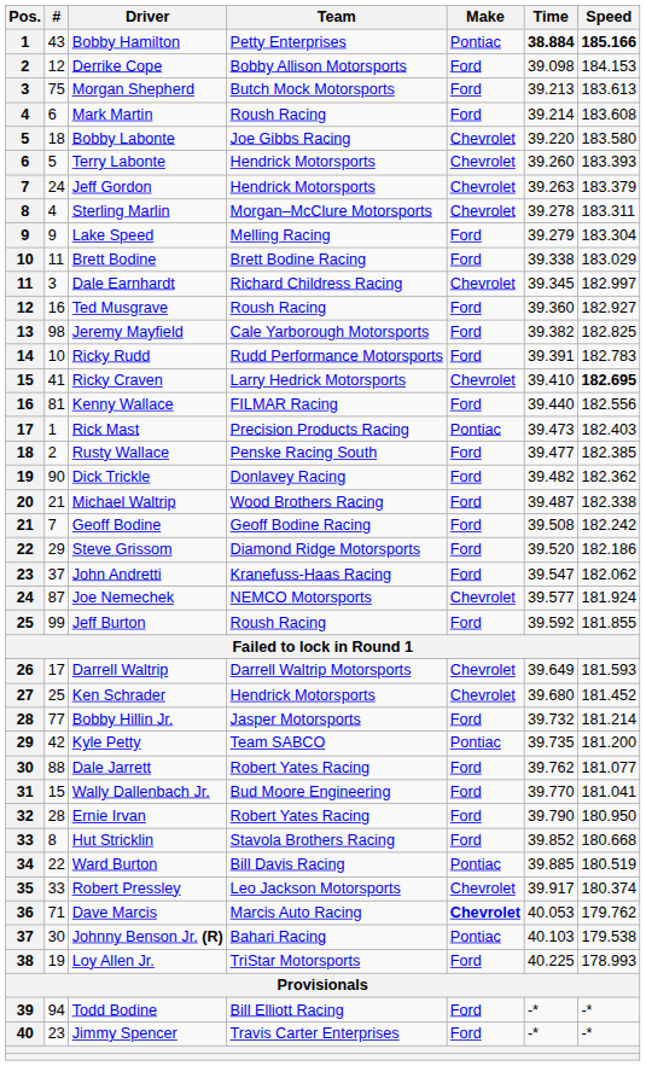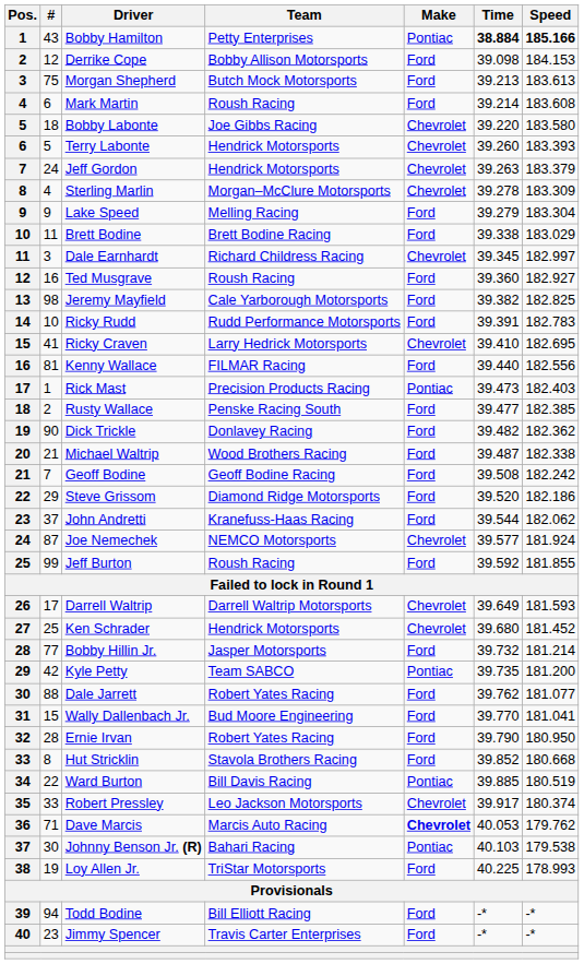 <table class="wikitable">
 <tr>
 <th>Pos.</th>
 <th>#</th>
 <th>Driver</th>
 <th>Team</th>
 <th>Make</th>
 <th>Time</th>
 <th>Speed</th>
 </tr>
 <tr>
 <th>1</th>
 <td>43</td>
 <td><a href='#'>Bobby Hamilton</a></td>
 <td><a href='#'>Petty Enterprises</a></td>
 <td><a href='#'>Pontiac</a></td>
 <td><strong>38.884</strong></td>
 <td><strong>185.166</strong></td>
 </tr>
 <tr>
 <th>2</th>
 <td>12</td>
 <td><a href='#'>Derrike Cope</a></td>
 <td><a href='#'>Bobby Allison Motorsports</a></td>
 <td><a href='#'>Ford</a></td>
 <td>39.098</td>
 <td>184.153</td>
 </tr>
 <tr>
 <th>3</th>
 <td>75</td>
 <td><a href='#'>Morgan Shepherd</a></td>
 <td><a href='#'>Butch Mock Motorsports</a></td>
 <td><a href='#'>Ford</a></td>
 <td>39.213</td>
 <td>183.613</td>
 </tr>
 <tr>
 <th>4</th>
 <td>6</td>
 <td><a href='#'>Mark Martin</a></td>
 <td><a href='#'>Roush Racing</a></td>
 <td><a href='#'>Ford</a></td>
 <td>39.214</td>
 <td>183.608</td>
 </tr>
 <tr>
 <th>5</th>
 <td>18</td>
 <td><a href='#'>Bobby Labonte</a></td>
 <td><a href='#'>Joe Gibbs Racing</a></td>
 <td><a href='#'>Chevrolet</a></td>
 <td>39.220</td>
 <td>183.580</td>
 </tr>
 <tr>
 <th>6</th>
 <td>5</td>
 <td><a href='#'>Terry Labonte</a></td>
 <td><a href='#'>Hendrick Motorsports</a></td>
 <td><a href='#'>Chevrolet</a></td>
 <td>39.260</td>
 <td>183.393</td>
 </tr>
 <tr>
 <th>7</th>
 <td>24</td>
 <td><a href='#'>Jeff Gordon</a></td>
 <td><a href='#'>Hendrick Motorsports</a></td>
 <td><a href='#'>Chevrolet</a></td>
 <td>39.263</td>
 <td>183.379</td>
 </tr>
 <tr>
 <th>8</th>
 <td>4</td>
 <td><a href='#'>Sterling Marlin</a></td>
 <td><a href='#'>Morgan–McClure Motorsports</a></td>
 <td><a href='#'>Chevrolet</a></td>
 <td>39.278</td>
-<td>183.311</td>
+<td>183.309</td>
 </tr>
 <tr>
 <th>9</th>
 <td>9</td>
 <td><a href='#'>Lake Speed</a></td>
 <td><a href='#'>Melling Racing</a></td>
 <td><a href='#'>Ford</a></td>
 <td>39.279</td>
 <td>183.304</td>
 </tr>
 <tr>
 <th>10</th>
 <td>11</td>
 <td><a href='#'>Brett Bodine</a></td>
 <td><a href='#'>Brett Bodine Racing</a></td>
 <td><a href='#'>Ford</a></td>
 <td>39.338</td>
 <td>183.029</td>
 </tr>
 <tr>
 <th>11</th>
 <td>3</td>
 <td><a href='#'>Dale Earnhardt</a></td>
 <td><a href='#'>Richard Childress Racing</a></td>
 <td><a href='#'>Chevrolet</a></td>
 <td>39.345</td>
 <td>182.997</td>
 </tr>
 <tr>
 <th>12</th>
 <td>16</td>
 <td><a href='#'>Ted Musgrave</a></td>
 <td><a href='#'>Roush Racing</a></td>
 <td><a href='#'>Ford</a></td>
 <td>39.360</td>
 <td>182.927</td>
 </tr>
 <tr>
 <th>13</th>
 <td>98</td>
 <td><a href='#'>Jeremy Mayfield</a></td>
 <td><a href='#'>Cale Yarborough Motorsports</a></td>
 <td><a href='#'>Ford</a></td>
 <td>39.382</td>
 <td>182.825</td>
 </tr>
 <tr>
 <th>14</th>
 <td>10</td>
 <td><a href='#'>Ricky Rudd</a></td>
 <td><a href='#'>Rudd Performance Motorsports</a></td>
 <td><a href='#'>Ford</a></td>
 <td>39.391</td>
 <td>182.783</td>
 </tr>
 <tr>
 <th>15</th>
 <td>41</td>
 <td><a href='#'>Ricky Craven</a></td>
 <td><a href='#'>Larry Hedrick Motorsports</a></td>
 <td><a href='#'>Chevrolet</a></td>
 <td>39.410</td>
-<td><strong>182.695</strong></td>
+<td>182.695</td>
 </tr>
 <tr>
 <th>16</th>
 <td>81</td>
 <td><a href='#'>Kenny Wallace</a></td>
 <td><a href='#'>FILMAR Racing</a></td>
 <td><a href='#'>Ford</a></td>
 <td>39.440</td>
 <td>182.556</td>
 </tr>
 <tr>
 <th>17</th>
 <td>1</td>
 <td><a href='#'>Rick Mast</a></td>
 <td><a href='#'>Precision Products Racing</a></td>
 <td><a href='#'>Pontiac</a></td>
 <td>39.473</td>
 <td>182.403</td>
 </tr>
 <tr>
 <th>18</th>
 <td>2</td>
 <td><a href='#'>Rusty Wallace</a></td>
 <td><a href='#'>Penske Racing South</a></td>
 <td><a href='#'>Ford</a></td>
 <td>39.477</td>
 <td>182.385</td>
 </tr>
 <tr>
 <th>19</th>
 <td>90</td>
 <td><a href='#'>Dick Trickle</a></td>
 <td><a href='#'>Donlavey Racing</a></td>
 <td><a href='#'>Ford</a></td>
 <td>39.482</td>
 <td>182.362</td>
 </tr>
 <tr>
 <th>20</th>
 <td>21</td>
 <td><a href='#'>Michael Waltrip</a></td>
 <td><a href='#'>Wood Brothers Racing</a></td>
 <td><a href='#'>Ford</a></td>
 <td>39.487</td>
 <td>182.338</td>
 </tr>
 <tr>
 <th>21</th>
 <td>7</td>
 <td><a href='#'>Geoff Bodine</a></td>
 <td><a href='#'>Geoff Bodine Racing</a></td>
 <td><a href='#'>Ford</a></td>
 <td>39.508</td>
 <td>182.242</td>
 </tr>
 <tr>
 <th>22</th>
 <td>29</td>
 <td><a href='#'>Steve Grissom</a></td>
 <td><a href='#'>Diamond Ridge Motorsports</a></td>
 <td><a href='#'>Ford</a></td>
 <td>39.520</td>
 <td>182.186</td>
 </tr>
 <tr>
 <th>23</th>
 <td>37</td>
 <td><a href='#'>John Andretti</a></td>
 <td><a href='#'>Kranefuss-Haas Racing</a></td>
 <td><a href='#'>Ford</a></td>
-<td>39.547</td>
+<td>39.544</td>
 <td>182.062</td>
 </tr>
 <tr>
 <th>24</th>
 <td>87</td>
 <td><a href='#'>Joe Nemechek</a></td>
 <td><a href='#'>NEMCO Motorsports</a></td>
 <td><a href='#'>Chevrolet</a></td>
 <td>39.577</td>
 <td>181.924</td>
 </tr>
 <tr>
 <th>25</th>
 <td>99</td>
 <td><a href='#'>Jeff Burton</a></td>
 <td><a href='#'>Roush Racing</a></td>
 <td><a href='#'>Ford</a></td>
 <td>39.592</td>
 <td>181.855</td>
 </tr>
 <tr>
 <th colspan="7">Failed to lock in Round 1</th>
 </tr>
 <tr>
 <th>26</th>
 <td>17</td>
 <td><a href='#'>Darrell Waltrip</a></td>
 <td><a href='#'>Darrell Waltrip Motorsports</a></td>
 <td><a href='#'>Chevrolet</a></td>
 <td>39.649</td>
 <td>181.593</td>
 </tr>
 <tr>
 <th>27</th>
 <td>25</td>
 <td><a href='#'>Ken Schrader</a></td>
 <td><a href='#'>Hendrick Motorsports</a></td>
 <td><a href='#'>Chevrolet</a></td>
 <td>39.680</td>
 <td>181.452</td>
 </tr>
 <tr>
 <th>28</th>
 <td>77</td>
 <td><a href='#'>Bobby Hillin Jr.</a></td>
 <td><a href='#'>Jasper Motorsports</a></td>
 <td><a href='#'>Ford</a></td>
 <td>39.732</td>
 <td>181.214</td>
 </tr>
 <tr>
 <th>29</th>
 <td>42</td>
 <td><a href='#'>Kyle Petty</a></td>
 <td><a href='#'>Team SABCO</a></td>
 <td><a href='#'>Pontiac</a></td>
 <td>39.735</td>
 <td>181.200</td>
 </tr>
 <tr>
 <th>30</th>
 <td>88</td>
 <td><a href='#'>Dale Jarrett</a></td>
 <td><a href='#'>Robert Yates Racing</a></td>
 <td><a href='#'>Ford</a></td>
 <td>39.762</td>
 <td>181.077</td>
 </tr>
 <tr>
 <th>31</th>
 <td>15</td>
 <td><a href='#'>Wally Dallenbach Jr.</a></td>
 <td><a href='#'>Bud Moore Engineering</a></td>
 <td><a href='#'>Ford</a></td>
 <td>39.770</td>
 <td>181.041</td>
 </tr>
 <tr>
 <th>32</th>
 <td>28</td>
 <td><a href='#'>Ernie Irvan</a></td>
 <td><a href='#'>Robert Yates Racing</a></td>
 <td><a href='#'>Ford</a></td>
 <td>39.790</td>
 <td>180.950</td>
 </tr>
 <tr>
 <th>33</th>
 <td>8</td>
 <td><a href='#'>Hut Stricklin</a></td>
 <td><a href='#'>Stavola Brothers Racing</a></td>
 <td><a href='#'>Ford</a></td>
 <td>39.852</td>
 <td>180.668</td>
 </tr>
 <tr>
 <th>34</th>
 <td>22</td>
 <td><a href='#'>Ward Burton</a></td>
 <td><a href='#'>Bill Davis Racing</a></td>
 <td><a href='#'>Pontiac</a></td>
 <td>39.885</td>
 <td>180.519</td>
 </tr>
 <tr>
 <th>35</th>
 <td>33</td>
 <td><a href='#'>Robert Pressley</a></td>
 <td><a href='#'>Leo Jackson Motorsports</a></td>
 <td><a href='#'>Chevrolet</a></td>
 <td>39.917</td>
 <td>180.374</td>
 </tr>
 <tr>
 <th>36</th>
 <td>71</td>
 <td><a href='#'>Dave Marcis</a></td>
 <td><a href='#'>Marcis Auto Racing</a></td>
 <td><strong><a href='#'>Chevrolet</a></strong></td>
 <td>40.053</td>
 <td>179.762</td>
 </tr>
 <tr>
 <th>37</th>
 <td>30</td>
 <td><a href='#'>Johnny Benson Jr.</a> <strong>(R)</strong></td>
 <td><a href='#'>Bahari Racing</a></td>
 <td><a href='#'>Pontiac</a></td>
 <td>40.103</td>
 <td>179.538</td>
 </tr>
 <tr>
 <th>38</th>
 <td>19</td>
 <td><a href='#'>Loy Allen Jr.</a></td>
 <td><a href='#'>TriStar Motorsports</a></td>
 <td><a href='#'>Ford</a></td>
 <td>40.225</td>
 <td>178.993</td>
 </tr>
 <tr>
 <th colspan="7">Provisionals</th>
 </tr>
 <tr>
 <th>39</th>
 <td>94</td>
 <td><a href='#'>Todd Bodine</a></td>
 <td><a href='#'>Bill Elliott Racing</a></td>
 <td><a href='#'>Ford</a></td>
 <td>-*</td>
 <td>-*</td>
 </tr>
 <tr>
 <th>40</th>
 <td>23</td>
 <td><a href='#'>Jimmy Spencer</a></td>
 <td><a href='#'>Travis Carter Enterprises</a></td>
 <td><a href='#'>Ford</a></td>
 <td>-*</td>
 <td>-*</td>
 </tr>
 <tr>
 <th colspan="7"></th>
 </tr>
 <tr>
 <th colspan="7"></th>
 </tr>
 </table>
